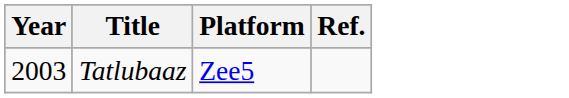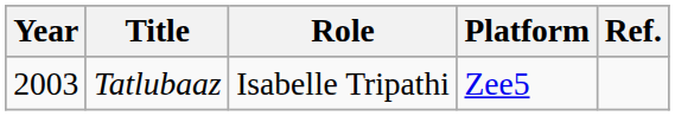 <table class="wikitable">
 <tr>
 <th>Year</th>
 <th>Title</th>
+<th>Role</th>
 <th>Platform</th>
 <th>Ref.</th>
 </tr>
 <tr>
 <td>2003</td>
 <td><em>Tatlubaaz</em></td>
+<td>Isabelle Tripathi</td>
 <td><a href='#'>Zee5</a></td>
 <td></td>
 </tr>
 </table>
